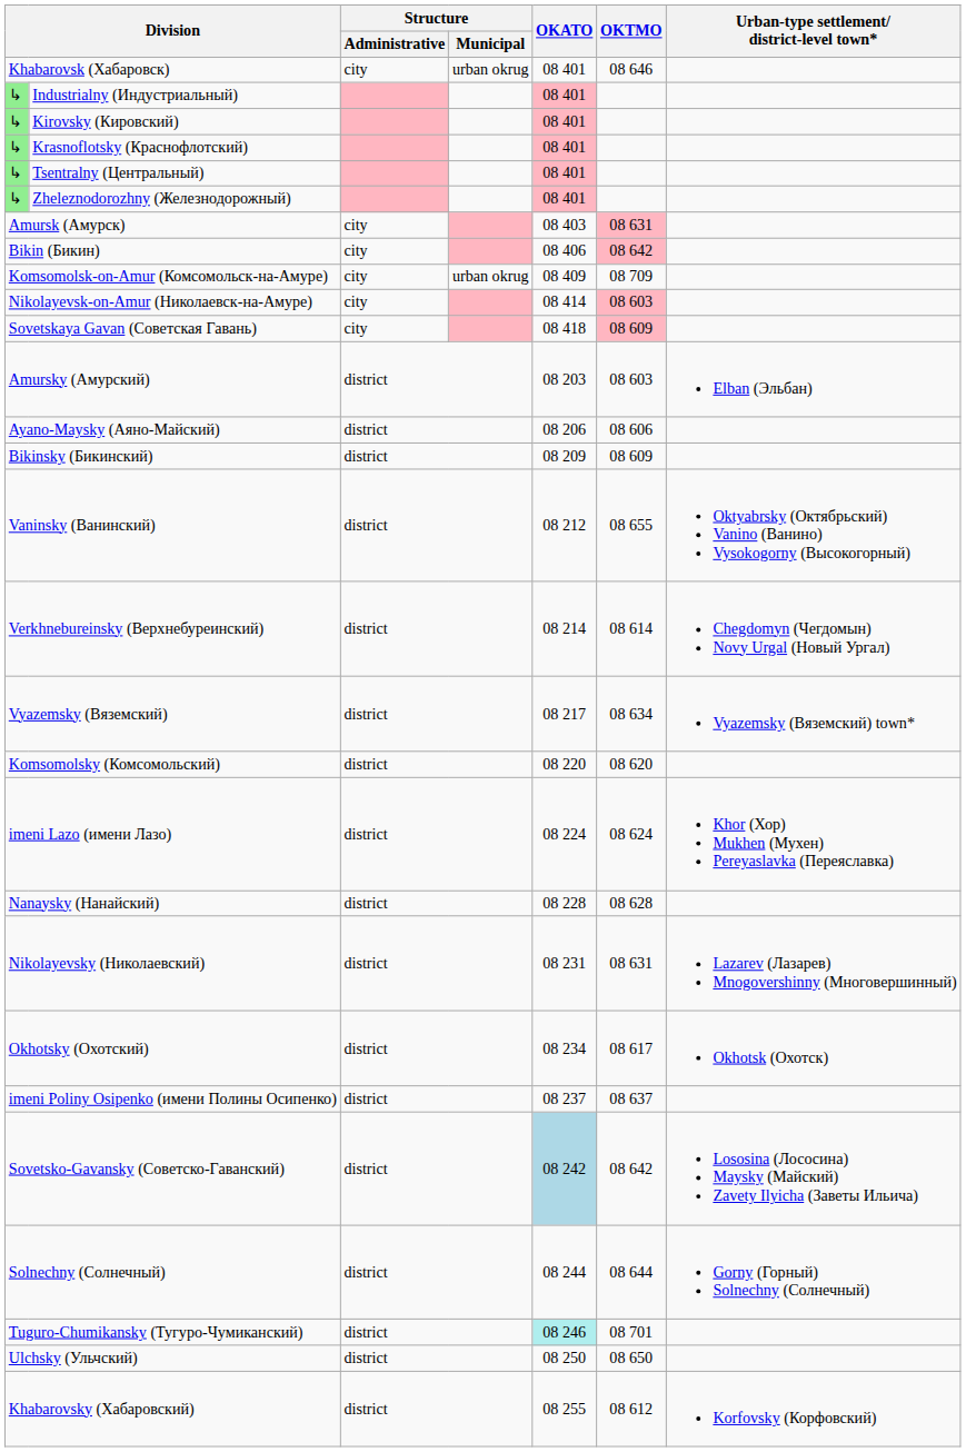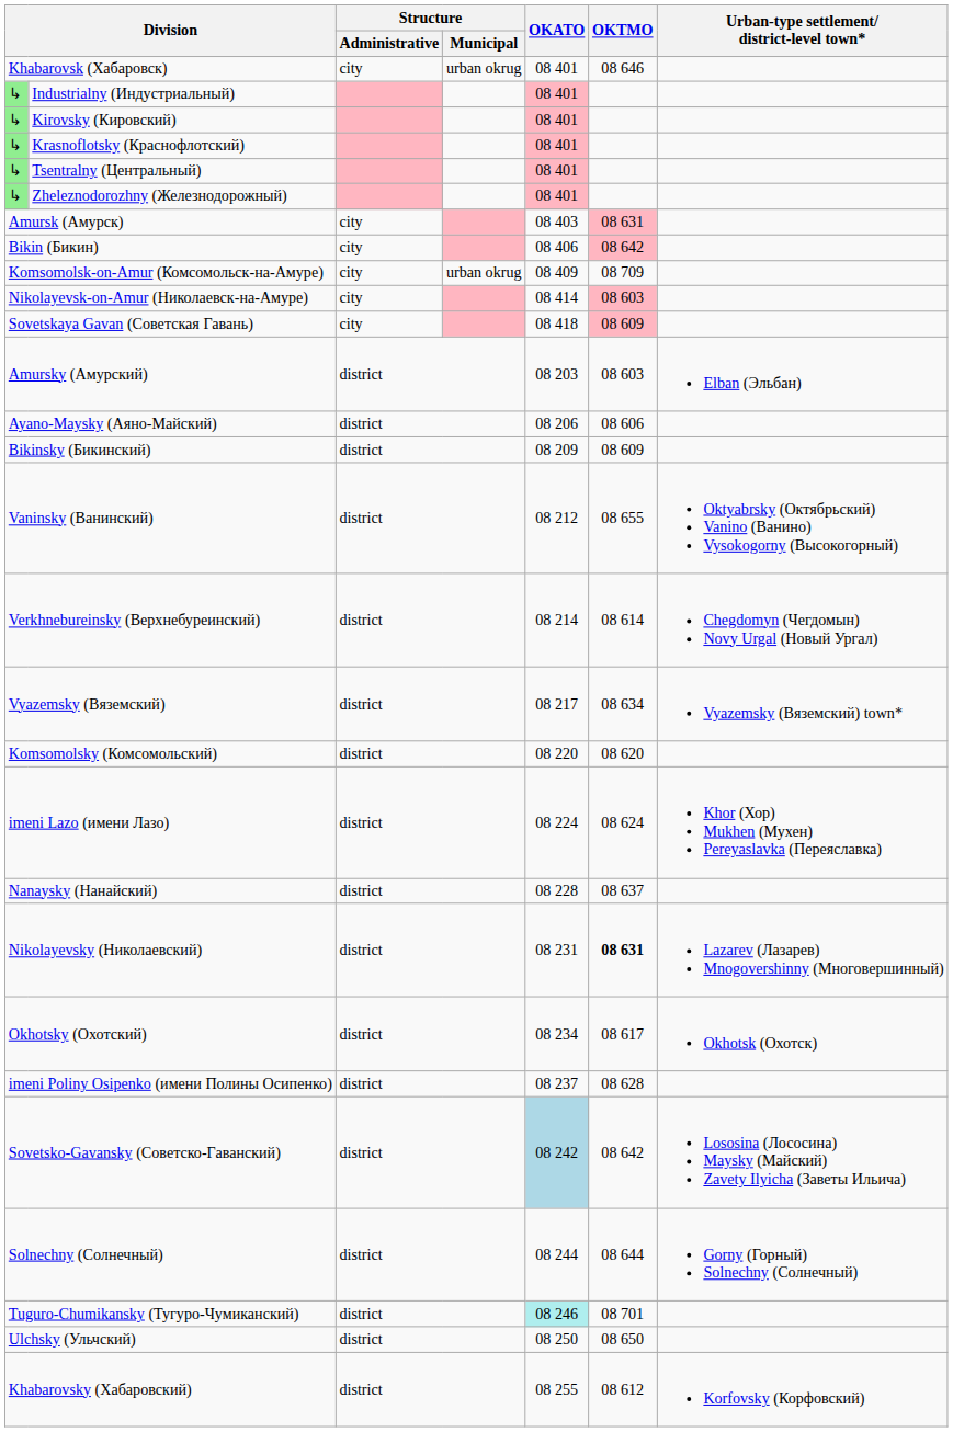 <table class="wikitable" style="padding: 24em 0; border: 1px #aaa solid; border-collapse: collapse; font-size: 90%;">
 <tr>
 <th colspan="2" rowspan="2">Division</th>
 <th colspan="2">Structure</th>
 <th rowspan="2"><a href='#'>OKATO</a></th>
 <th rowspan="2"><a href='#'>OKTMO</a></th>
 <th colspan="2" rowspan="2">Urban-type settlement/<br>district-level town*</th>
 </tr>
 <tr>
 <th>Administrative</th>
 <th>Municipal</th>
 </tr>
 <tr>
 <td colspan="2"><a href='#'>Khabarovsk</a> (Хабаровск)</td>
 <td>city</td>
 <td>urban okrug</td>
 <td align="center">08 401</td>
 <td align="center">08 646</td>
 <td></td>
 </tr>
 <tr>
 <td bgcolor="lightgreen">↳</td>
 <td><a href='#'>Industrialny</a> (Индустриальный)</td>
 <td bgcolor="lightpink"></td>
 <td></td>
 <td bgcolor="lightpink" align="center">08 401</td>
 <td></td>
 <td></td>
 </tr>
 <tr>
 <td bgcolor="lightgreen">↳</td>
 <td><a href='#'>Kirovsky</a> (Кировский)</td>
 <td bgcolor="lightpink"></td>
 <td></td>
 <td bgcolor="lightpink" align="center">08 401</td>
 <td></td>
 <td></td>
 </tr>
 <tr>
 <td bgcolor="lightgreen">↳</td>
 <td><a href='#'>Krasnoflotsky</a> (Краснофлотский)</td>
 <td bgcolor="lightpink"></td>
 <td></td>
 <td bgcolor="lightpink" align="center">08 401</td>
 <td></td>
 <td></td>
 </tr>
 <tr>
 <td bgcolor="lightgreen">↳</td>
 <td><a href='#'>Tsentralny</a> (Центральный)</td>
 <td bgcolor="lightpink"></td>
 <td></td>
 <td bgcolor="lightpink" align="center">08 401</td>
 <td></td>
 <td></td>
 </tr>
 <tr>
 <td bgcolor="lightgreen">↳</td>
 <td><a href='#'>Zheleznodorozhny</a> (Железнодорожный)</td>
 <td bgcolor="lightpink"></td>
 <td></td>
 <td bgcolor="lightpink" align="center">08 401</td>
 <td></td>
 <td></td>
 </tr>
 <tr>
 <td colspan="2"><a href='#'>Amursk</a> (Амурск)</td>
 <td>city</td>
 <td bgcolor="lightpink"></td>
 <td align="center">08 403</td>
 <td bgcolor="lightpink" align="center">08 631</td>
 <td></td>
 </tr>
 <tr>
 <td colspan="2"><a href='#'>Bikin</a> (Бикин)</td>
 <td>city</td>
 <td bgcolor="lightpink"></td>
 <td align="center">08 406</td>
 <td bgcolor="lightpink" align="center">08 642</td>
 <td></td>
 </tr>
 <tr>
 <td colspan="2"><a href='#'>Komsomolsk-on-Amur</a> (Комсомольск-на-Амуре)</td>
 <td>city</td>
 <td>urban okrug</td>
 <td align="center">08 409</td>
 <td align="center">08 709</td>
 <td></td>
 </tr>
 <tr>
 <td colspan="2"><a href='#'>Nikolayevsk-on-Amur</a> (Николаевск-на-Амуре)</td>
 <td>city</td>
 <td bgcolor="lightpink"></td>
 <td align="center">08 414</td>
 <td bgcolor="lightpink" align="center">08 603</td>
 <td></td>
 </tr>
 <tr>
 <td colspan="2"><a href='#'>Sovetskaya Gavan</a> (Советская Гавань)</td>
 <td>city</td>
 <td bgcolor="lightpink"></td>
 <td align="center">08 418</td>
 <td bgcolor="lightpink" align="center">08 609</td>
 <td></td>
 </tr>
 <tr>
 <td colspan="2"><a href='#'>Amursky</a> (Амурский)</td>
 <td colspan="2">district</td>
 <td align="center">08 203</td>
 <td align="center">08 603</td>
 <td><br><ul><li><a href='#'>Elban</a> (Эльбан)</li></ul></td>
 </tr>
 <tr>
 <td colspan="2"><a href='#'>Ayano-Maysky</a> (Аяно-Майский)</td>
 <td colspan="2">district</td>
 <td align="center">08 206</td>
 <td align="center">08 606</td>
 <td></td>
 </tr>
 <tr>
 <td colspan="2"><a href='#'>Bikinsky</a> (Бикинский)</td>
 <td colspan="2">district</td>
 <td align="center">08 209</td>
 <td align="center">08 609</td>
 <td></td>
 </tr>
 <tr>
 <td colspan="2"><a href='#'>Vaninsky</a> (Ванинский)</td>
 <td colspan="2">district</td>
 <td align="center">08 212</td>
 <td align="center">08 655</td>
 <td><br><ul><li><a href='#'>Oktyabrsky</a> (Октябрьский)</li><li><a href='#'>Vanino</a> (Ванино)</li><li><a href='#'>Vysokogorny</a> (Высокогорный)</li></ul></td>
 </tr>
 <tr>
 <td colspan="2"><a href='#'>Verkhnebureinsky</a> (Верхнебуреинский)</td>
 <td colspan="2">district</td>
 <td align="center">08 214</td>
 <td align="center">08 614</td>
 <td><br><ul><li><a href='#'>Chegdomyn</a> (Чегдомын)</li><li><a href='#'>Novy Urgal</a> (Новый Ургал)</li></ul></td>
 </tr>
 <tr>
 <td colspan="2"><a href='#'>Vyazemsky</a> (Вяземский)</td>
 <td colspan="2">district</td>
 <td align="center">08 217</td>
 <td align="center">08 634</td>
 <td><br><ul><li><a href='#'>Vyazemsky</a> (Вяземский) town*</li></ul></td>
 </tr>
 <tr>
 <td colspan="2"><a href='#'>Komsomolsky</a> (Комсомольский)</td>
 <td colspan="2">district</td>
 <td align="center">08 220</td>
 <td align="center">08 620</td>
 <td></td>
 </tr>
 <tr>
 <td colspan="2"><a href='#'>imeni Lazo</a> (имени Лазо)</td>
 <td colspan="2">district</td>
 <td align="center">08 224</td>
 <td align="center">08 624</td>
 <td><br><ul><li><a href='#'>Khor</a> (Хор)</li><li><a href='#'>Mukhen</a> (Мухен)</li><li><a href='#'>Pereyaslavka</a> (Переяславка)</li></ul></td>
 </tr>
 <tr>
 <td colspan="2"><a href='#'>Nanaysky</a> (Нанайский)</td>
 <td colspan="2">district</td>
 <td align="center">08 228</td>
-<td align="center">08 628</td>
+<td align="center">08 637</td>
 <td></td>
 </tr>
 <tr>
 <td colspan="2"><a href='#'>Nikolayevsky</a> (Николаевский)</td>
 <td colspan="2">district</td>
 <td align="center">08 231</td>
-<td align="center">08 631</td>
+<td align="center"><strong>08 631</strong></td>
 <td><br><ul><li><a href='#'>Lazarev</a> (Лазарев)</li><li><a href='#'>Mnogovershinny</a> (Многовершинный)</li></ul></td>
 </tr>
 <tr>
 <td colspan="2"><a href='#'>Okhotsky</a> (Охотский)</td>
 <td colspan="2">district</td>
 <td align="center">08 234</td>
 <td align="center">08 617</td>
 <td><br><ul><li><a href='#'>Okhotsk</a> (Охотск)</li></ul></td>
 </tr>
 <tr>
 <td colspan="2"><a href='#'>imeni Poliny Osipenko</a> (имени Полины Осипенко)</td>
 <td colspan="2">district</td>
 <td align="center">08 237</td>
-<td align="center">08 637</td>
+<td align="center">08 628</td>
 <td></td>
 </tr>
 <tr>
 <td colspan="2"><a href='#'>Sovetsko-Gavansky</a> (Советско-Гаванский)</td>
 <td colspan="2">district</td>
 <td align="center" style="background: lightblue;">08 242</td>
 <td align="center">08 642</td>
 <td><br><ul><li><a href='#'>Lososina</a> (Лососина)</li><li><a href='#'>Maysky</a> (Майский)</li><li><a href='#'>Zavety Ilyicha</a> (Заветы Ильича)</li></ul></td>
 </tr>
 <tr>
 <td colspan="2"><a href='#'>Solnechny</a> (Солнечный)</td>
 <td colspan="2">district</td>
 <td align="center">08 244</td>
 <td align="center">08 644</td>
 <td><br><ul><li><a href='#'>Gorny</a> (Горный)</li><li><a href='#'>Solnechny</a> (Солнечный)</li></ul></td>
 </tr>
 <tr>
 <td colspan="2"><a href='#'>Tuguro-Chumikansky</a> (Тугуро-Чумиканский)</td>
 <td colspan="2">district</td>
 <td align="center" style="background: paleturquoise;">08 246</td>
 <td align="center">08 701</td>
 <td></td>
 </tr>
 <tr>
 <td colspan="2"><a href='#'>Ulchsky</a> (Ульчский)</td>
 <td colspan="2">district</td>
 <td align="center">08 250</td>
 <td align="center">08 650</td>
 <td></td>
 </tr>
 <tr>
 <td colspan="2"><a href='#'>Khabarovsky</a> (Хабаровский)</td>
 <td colspan="2">district</td>
 <td align="center">08 255</td>
 <td align="center">08 612</td>
 <td><br><ul><li><a href='#'>Korfovsky</a> (Корфовский)</li></ul></td>
 </tr>
 </table>
